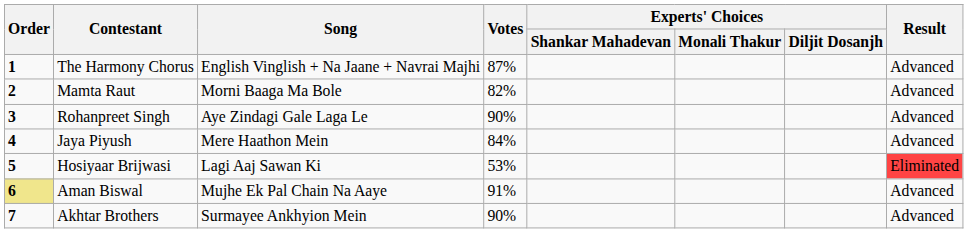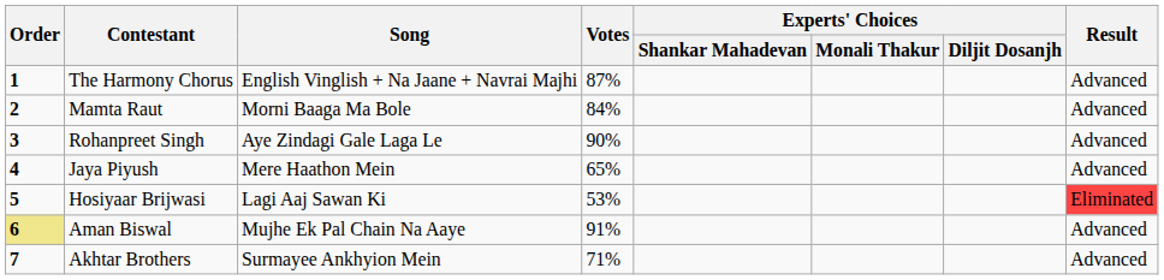 <table class="wikitable sortable mw-collapsible">
 <tr>
 <th rowspan="2">Order</th>
 <th rowspan="2">Contestant</th>
 <th rowspan="2">Song</th>
 <th rowspan="2">Votes</th>
 <th colspan="3">Experts' Choices</th>
 <th rowspan="2">Result</th>
 </tr>
 <tr>
 <th>Shankar Mahadevan</th>
 <th>Monali Thakur</th>
 <th>Diljit Dosanjh</th>
 </tr>
 <tr>
 <td><strong>1</strong></td>
 <td>The Harmony Chorus</td>
 <td>English Vinglish + Na Jaane + Navrai Majhi</td>
 <td>87%</td>
 <td></td>
 <td></td>
 <td></td>
 <td>Advanced</td>
 </tr>
 <tr>
 <td><strong>2</strong></td>
 <td>Mamta Raut</td>
 <td>Morni Baaga Ma Bole</td>
-<td>82%</td>
+<td>84%</td>
 <td></td>
 <td></td>
 <td></td>
 <td>Advanced</td>
 </tr>
 <tr>
 <td><strong>3</strong></td>
 <td>Rohanpreet Singh</td>
 <td>Aye Zindagi Gale Laga Le</td>
 <td>90%</td>
 <td></td>
 <td></td>
 <td></td>
 <td>Advanced</td>
 </tr>
 <tr>
 <td><strong>4</strong></td>
 <td>Jaya Piyush</td>
 <td>Mere Haathon Mein</td>
-<td>84%</td>
+<td>65%</td>
 <td></td>
 <td></td>
 <td></td>
 <td>Advanced</td>
 </tr>
 <tr>
 <td><strong>5</strong></td>
 <td>Hosiyaar Brijwasi</td>
 <td>Lagi Aaj Sawan Ki</td>
 <td>53%</td>
 <td></td>
 <td></td>
 <td></td>
 <td bgcolor="#ff4444">Eliminated</td>
 </tr>
 <tr>
 <td style="background: khaki;"><strong>6</strong></td>
 <td>Aman Biswal</td>
 <td>Mujhe Ek Pal Chain Na Aaye</td>
 <td>91%</td>
 <td></td>
 <td></td>
 <td></td>
 <td>Advanced</td>
 </tr>
 <tr>
 <td><strong>7</strong></td>
 <td>Akhtar Brothers</td>
 <td>Surmayee Ankhyion Mein</td>
-<td>90%</td>
+<td>71%</td>
 <td></td>
 <td></td>
 <td></td>
 <td>Advanced</td>
 </tr>
 </table>
